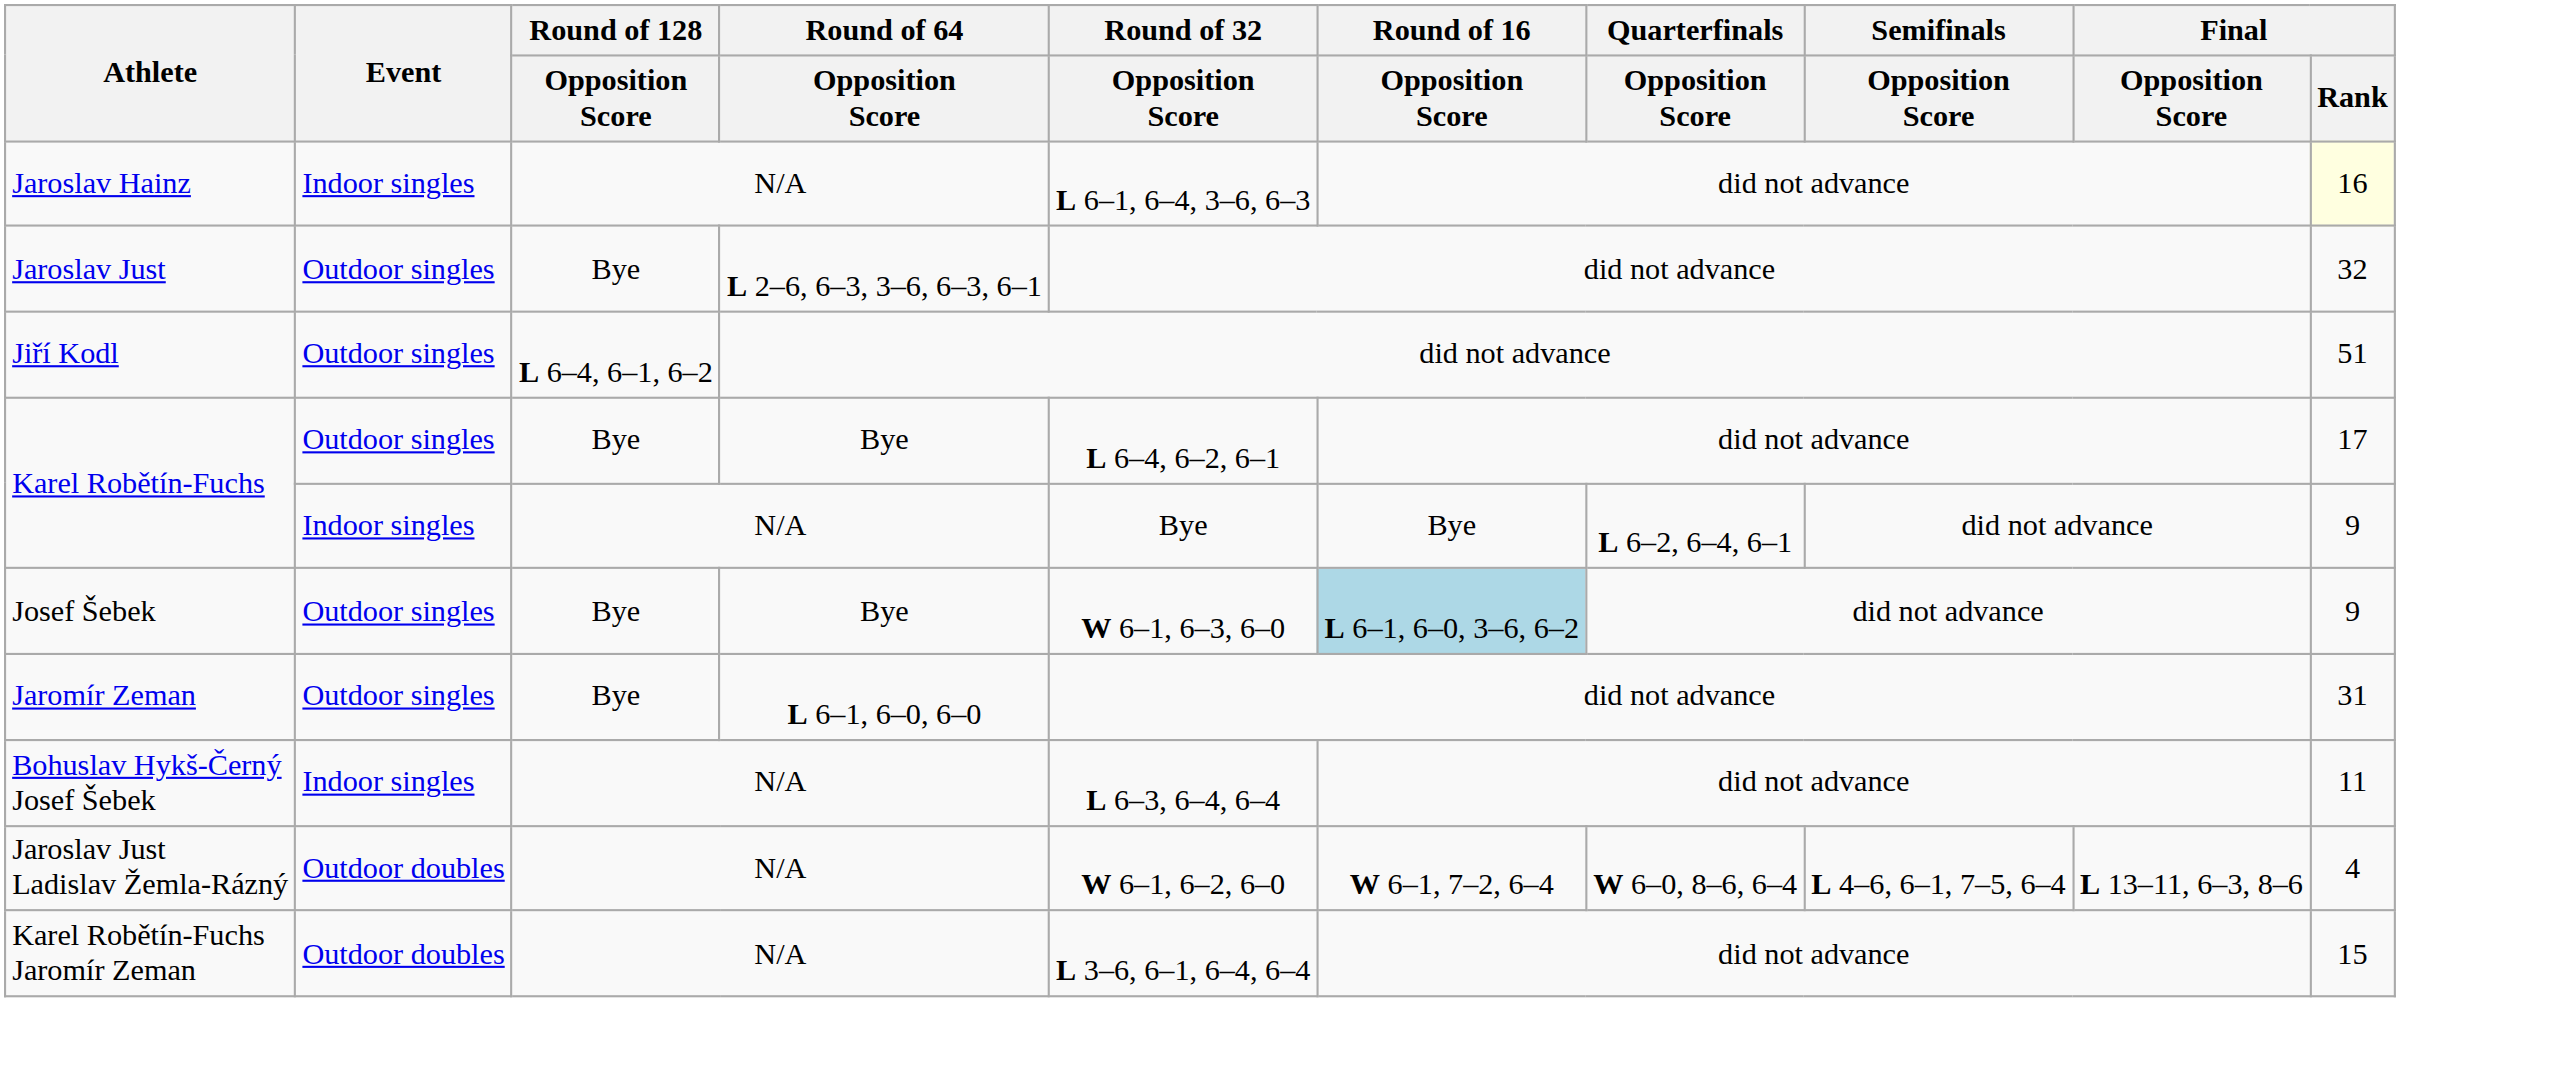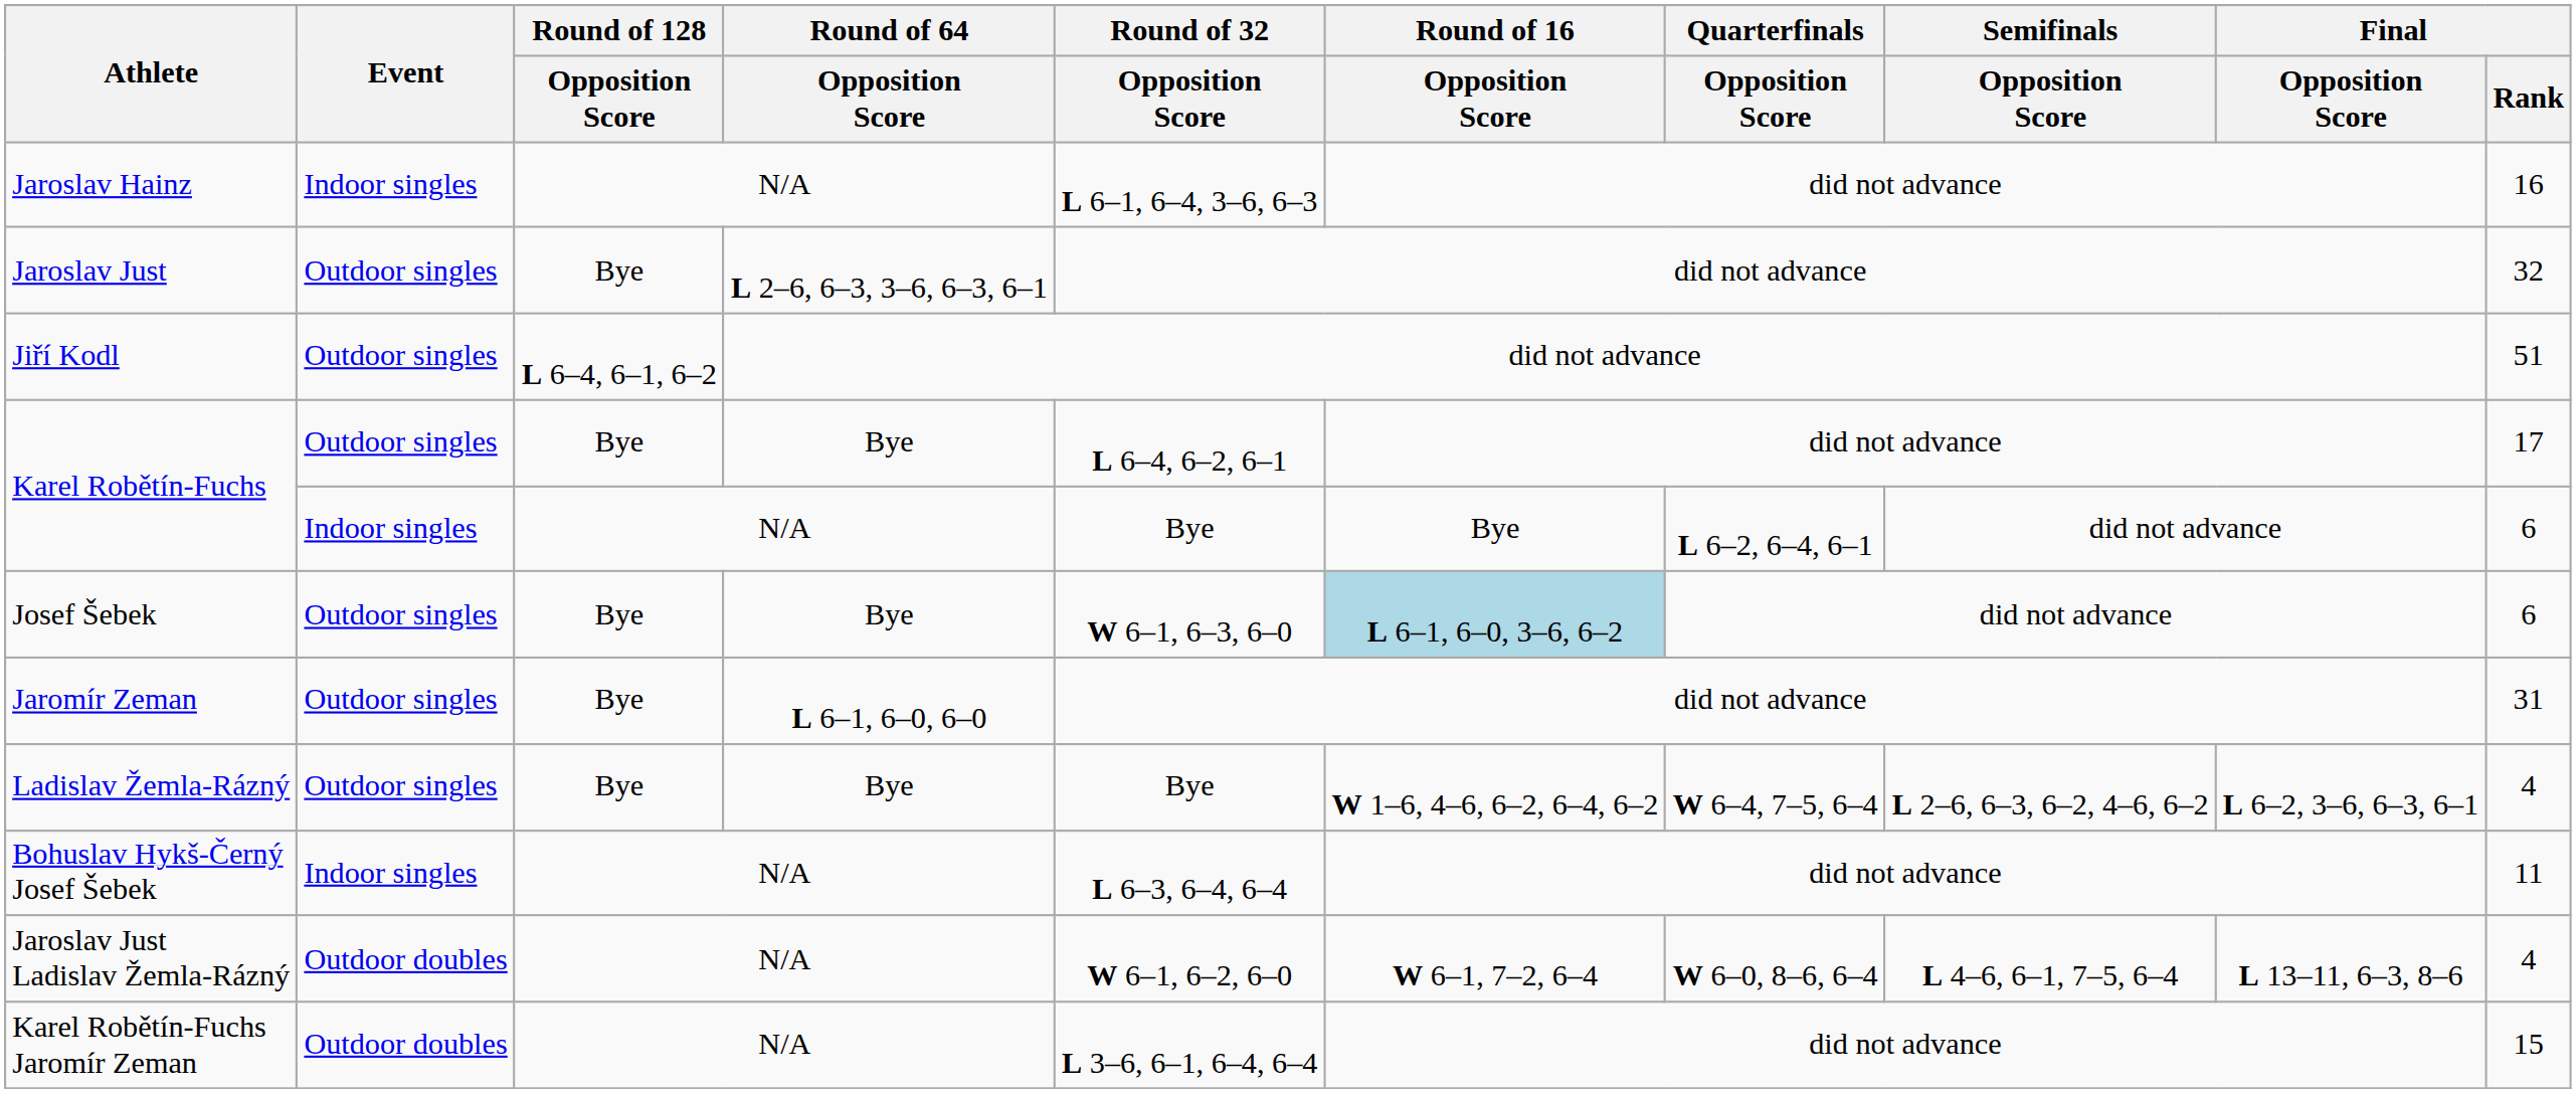 <table class=wikitable style="font-size:90%">
 <tr>
 <th rowspan="2">Athlete</th>
 <th rowspan="2">Event</th>
 <th>Round of 128</th>
 <th>Round of 64</th>
 <th>Round of 32</th>
 <th>Round of 16</th>
 <th>Quarterfinals</th>
 <th>Semifinals</th>
 <th colspan="2">Final</th>
 </tr>
 <tr>
 <th>Opposition<br>Score</th>
 <th>Opposition<br>Score</th>
 <th>Opposition<br>Score</th>
 <th>Opposition<br>Score</th>
 <th>Opposition<br>Score</th>
 <th>Opposition<br>Score</th>
 <th>Opposition<br>Score</th>
 <th>Rank</th>
 </tr>
 <tr>
 <td><a href='#'>Jaroslav Hainz</a></td>
 <td><a href='#'>Indoor singles</a></td>
 <td align=center colspan=2>N/A</td>
 <td align=center> <br> <strong>L</strong> 6–1, 6–4, 3–6, 6–3</td>
 <td align=center colspan=4>did not advance</td>
-<td align=center style="background: lightyellow;">16</td>
+<td align=center>16</td>
 </tr>
 <tr>
 <td><a href='#'>Jaroslav Just</a></td>
 <td><a href='#'>Outdoor singles</a></td>
 <td align=center>Bye</td>
 <td align=center> <br> <strong>L</strong> 2–6, 6–3, 3–6, 6–3, 6–1</td>
 <td align=center colspan=5>did not advance</td>
 <td align=center>32</td>
 </tr>
 <tr>
 <td><a href='#'>Jiří Kodl</a></td>
 <td><a href='#'>Outdoor singles</a></td>
 <td align=center> <br> <strong>L</strong> 6–4, 6–1, 6–2</td>
 <td align=center colspan=6>did not advance</td>
 <td align=center>51</td>
 </tr>
 <tr>
 <td rowspan=2><a href='#'>Karel Robětín-Fuchs</a></td>
 <td><a href='#'>Outdoor singles</a></td>
 <td align=center>Bye</td>
 <td align=center>Bye</td>
 <td align=center> <br> <strong>L</strong> 6–4, 6–2, 6–1</td>
 <td align=center colspan=4>did not advance</td>
 <td align=center>17</td>
 </tr>
 <tr>
 <td><a href='#'>Indoor singles</a></td>
 <td align=center colspan=2>N/A</td>
 <td align=center>Bye</td>
 <td align=center>Bye</td>
 <td align=center> <br> <strong>L</strong> 6–2, 6–4, 6–1</td>
 <td align=center colspan=2>did not advance</td>
-<td align=center>9</td>
+<td align=center>6</td>
 </tr>
 <tr>
 <td>Josef Šebek</td>
 <td><a href='#'>Outdoor singles</a></td>
 <td align=center>Bye</td>
 <td align=center>Bye</td>
 <td align=center> <br> <strong>W</strong> 6–1, 6–3, 6–0</td>
 <td align=center style="background: lightblue;"> <br> <strong>L</strong> 6–1, 6–0, 3–6, 6–2</td>
 <td align=center colspan=3>did not advance</td>
-<td align=center>9</td>
+<td align=center>6</td>
 </tr>
 <tr>
 <td><a href='#'>Jaromír Zeman</a></td>
 <td><a href='#'>Outdoor singles</a></td>
 <td align=center>Bye</td>
 <td align=center> <br> <strong>L</strong> 6–1, 6–0, 6–0</td>
 <td align=center colspan=5>did not advance</td>
 <td align=center>31</td>
+</tr>
+<tr>
+<td><a href='#'>Ladislav Žemla-Rázný</a></td>
+<td><a href='#'>Outdoor singles</a></td>
+<td align=center>Bye</td>
+<td align=center>Bye</td>
+<td align=center>Bye</td>
+<td align=center> <br> <strong>W</strong> 1–6, 4–6, 6–2, 6–4, 6–2</td>
+<td align=center> <br> <strong>W</strong> 6–4, 7–5, 6–4</td>
+<td align=center> <br> <strong>L</strong> 2–6, 6–3, 6–2, 4–6, 6–2</td>
+<td align=center> <br> <strong>L</strong> 6–2, 3–6, 6–3, 6–1</td>
+<td align=center>4</td>
 </tr>
 <tr>
 <td><a href='#'>Bohuslav Hykš-Černý</a> <br> Josef Šebek</td>
 <td><a href='#'>Indoor singles</a></td>
 <td align=center colspan=2>N/A</td>
 <td align=center> <br> <strong>L</strong> 6–3, 6–4, 6–4</td>
 <td align=center colspan=4>did not advance</td>
 <td align=center>11</td>
 </tr>
 <tr>
 <td>Jaroslav Just <br> Ladislav Žemla-Rázný</td>
 <td><a href='#'>Outdoor doubles</a></td>
 <td align=center colspan=2>N/A</td>
 <td align=center> <br> <strong>W</strong> 6–1, 6–2, 6–0</td>
 <td align=center> <br> <strong>W</strong> 6–1, 7–2, 6–4</td>
 <td align=center> <br> <strong>W</strong> 6–0, 8–6, 6–4</td>
 <td align=center> <br> <strong>L</strong> 4–6, 6–1, 7–5, 6–4</td>
 <td align=center> <br> <strong>L</strong> 13–11, 6–3, 8–6</td>
 <td align=center>4</td>
 </tr>
 <tr>
 <td>Karel Robětín-Fuchs <br> Jaromír Zeman</td>
 <td><a href='#'>Outdoor doubles</a></td>
 <td align=center colspan=2>N/A</td>
 <td align=center> <br> <strong>L</strong> 3–6, 6–1, 6–4, 6–4</td>
 <td align=center colspan=4>did not advance</td>
 <td align=center>15</td>
 </tr>
 </table>
